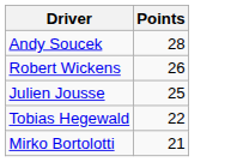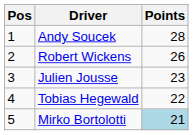 <table class="wikitable" style="font-size: 95%;">
 <tr>
+<th>Pos</th>
 <th>Driver</th>
 <th>Points</th>
 </tr>
 <tr>
+<td>1</td>
 <td> <a href='#'>Andy Soucek</a></td>
 <td align="right">28</td>
 </tr>
 <tr>
+<td>2</td>
 <td> <a href='#'>Robert Wickens</a></td>
 <td align="right">26</td>
 </tr>
 <tr>
+<td>3</td>
 <td> <a href='#'>Julien Jousse</a></td>
-<td align="right">25</td>
+<td align="right">23</td>
 </tr>
 <tr>
+<td>4</td>
 <td> <a href='#'>Tobias Hegewald</a></td>
 <td align="right">22</td>
 </tr>
 <tr>
+<td>5</td>
 <td> <a href='#'>Mirko Bortolotti</a></td>
-<td align="right">21</td>
+<td align="right" style="background: lightblue;">21</td>
 </tr>
 </table>
